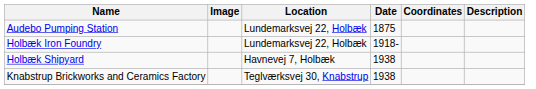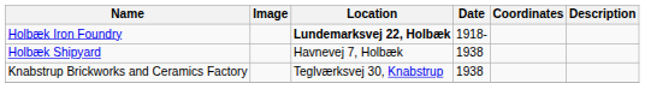 <table class="wikitable sortable">
 <tr>
 <th>Name</th>
 <th>Image</th>
 <th>Location</th>
 <th>Date</th>
 <th>Coordinates</th>
 <th>Description</th>
 </tr>
 <tr>
-<td><a href='#'>Audebo Pumping Station</a></td>
-<td></td>
-<td>Lundemarksvej 22, <a href='#'>Holbæk</a></td>
-<td>1875</td>
-<td></td>
-<td></td>
-</tr>
-<tr>
 <td><a href='#'>Holbæk Iron Foundry</a></td>
 <td></td>
-<td>Lundemarksvej 22, Holbæk</td>
+<td><strong>Lundemarksvej 22, Holbæk</strong></td>
 <td>1918-</td>
 <td></td>
 <td></td>
 </tr>
 <tr>
 <td><a href='#'>Holbæk Shipyard</a></td>
 <td></td>
 <td>Havnevej 7, Holbæk</td>
 <td>1938</td>
 <td></td>
 <td></td>
 </tr>
 <tr>
 <td>Knabstrup Brickworks and Ceramics Factory</td>
 <td></td>
 <td>Teglværksvej 30, <a href='#'>Knabstrup</a></td>
 <td>1938</td>
 <td></td>
 <td></td>
 </tr>
 <tr>
 </tr>
 </table>
